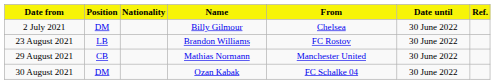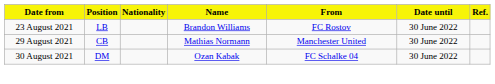 <table class="wikitable"  style="text-align:center; font-size:90%; ">
 <tr>
 <th style="background:#F7F408; color:#000000; width:120px;">Date from</th>
 <th style="background:#F7F408; color:#000000; width:50px;">Position</th>
 <th style="background:#F7F408; color:#000000; width:50px;">Nationality</th>
 <th style="background:#F7F408; color:#000000; width:150px;">Name</th>
 <th style="background:#F7F408; color:#000000; width:200px;">From</th>
 <th style="background:#F7F408; color:#000000; width:110px;">Date until</th>
 <th style="background:#F7F408; color:#000000; width:25px;">Ref.</th>
-</tr>
-<tr>
-<td>2 July 2021</td>
-<td><a href='#'>DM</a></td>
-<td></td>
-<td><a href='#'>Billy Gilmour</a></td>
-<td> <a href='#'>Chelsea</a></td>
-<td>30 June 2022</td>
-<td></td>
 </tr>
 <tr>
 <td>23 August 2021</td>
 <td><a href='#'>LB</a></td>
 <td></td>
 <td><a href='#'>Brandon Williams</a></td>
 <td> <a href='#'>FC Rostov</a></td>
 <td>30 June 2022</td>
 <td></td>
 </tr>
 <tr>
 <td>29 August 2021</td>
 <td><a href='#'>CB</a></td>
 <td></td>
 <td><a href='#'>Mathias Normann</a></td>
 <td> <a href='#'>Manchester United</a></td>
 <td>30 June 2022</td>
 <td></td>
 </tr>
 <tr>
 <td>30 August 2021</td>
 <td><a href='#'>DM</a></td>
 <td></td>
 <td><a href='#'>Ozan Kabak</a></td>
 <td> <a href='#'>FC Schalke 04</a></td>
 <td>30 June 2022</td>
 <td></td>
 </tr>
 </table>
